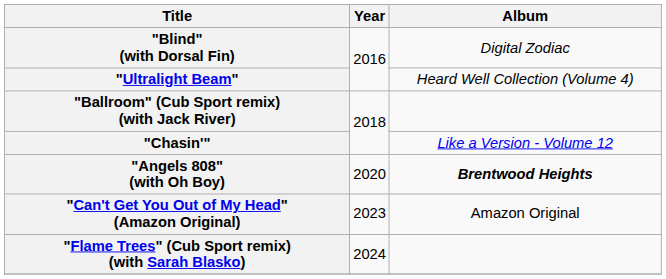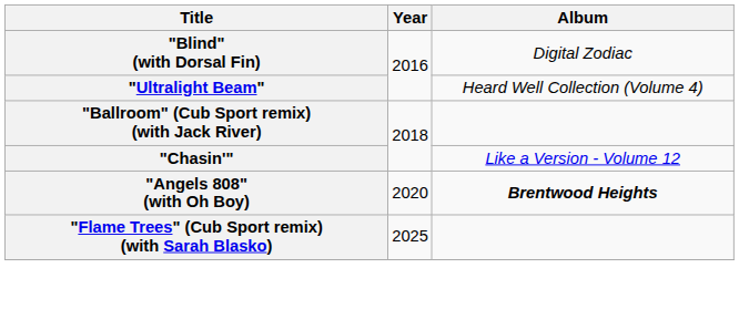 <table class="wikitable plainrowheaders" style="text-align:center;" border="1">
 <tr>
 <th scope="col" style="width:23em;">Title</th>
 <th scope="col" style="width:1em;">Year</th>
 <th scope="col" style="width:18em;">Album</th>
 </tr>
 <tr>
 <th scope="row">"Blind" <br> (with Dorsal Fin)</th>
 <td rowspan="2">2016</td>
 <td><em>Digital Zodiac</em></td>
 </tr>
 <tr>
 <th scope="row">"<a href='#'>Ultralight Beam</a>"</th>
 <td><em>Heard Well Collection (Volume 4)</em></td>
 </tr>
 <tr>
 <th scope="row">"Ballroom" (Cub Sport remix) <br> (with Jack River)</th>
 <td rowspan="2">2018</td>
 <td></td>
 </tr>
 <tr>
 <th scope="row">"Chasin'"</th>
 <td><em><a href='#'>Like a Version - Volume 12</a></em></td>
 </tr>
 <tr>
 <th scope="row">"Angels 808" <br> (with Oh Boy)</th>
 <td>2020</td>
 <td><strong><em>Brentwood Heights</em></strong></td>
 </tr>
 <tr>
-<th scope="row">"<a href='#'>Can't Get You Out of My Head</a>" <br> (Amazon Original)</th>
-<td>2023</td>
-<td>Amazon Original</td>
-</tr>
-<tr>
 <th scope="row">"<a href='#'>Flame Trees</a>" (Cub Sport remix) <br> (with <a href='#'>Sarah Blasko</a>)</th>
-<td>2024</td>
+<td>2025</td>
 <td></td>
 </tr>
 <tr>
 </tr>
 </table>
